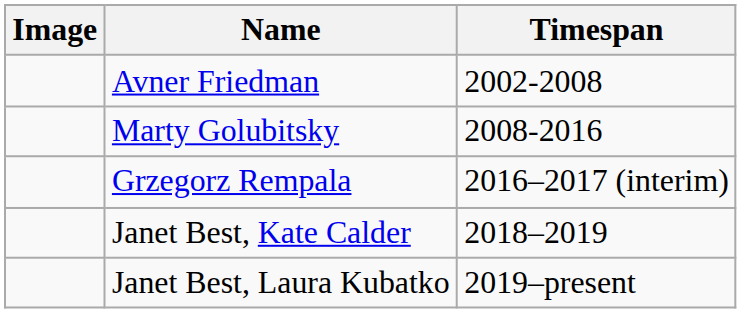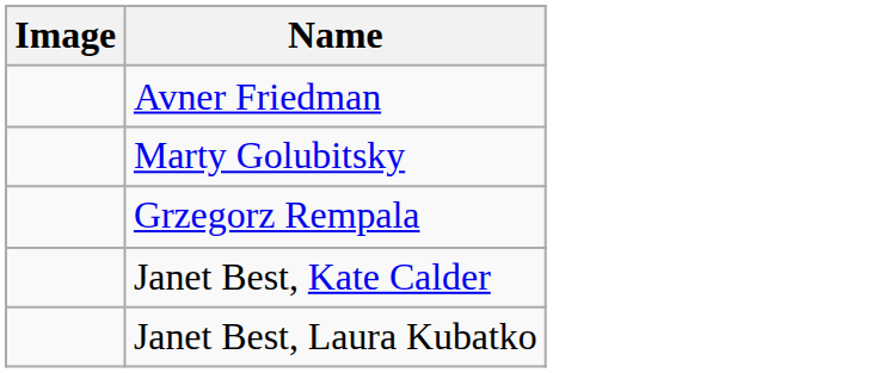 <table class="wikitable sortable">
 <tr>
 <th>Image</th>
 <th>Name</th>
-<th>Timespan</th>
 </tr>
 <tr>
 <td></td>
 <td><a href='#'>Avner Friedman</a></td>
-<td>2002-2008</td>
 </tr>
 <tr>
 <td></td>
 <td><a href='#'>Marty Golubitsky</a></td>
-<td>2008-2016</td>
 </tr>
 <tr>
 <td></td>
 <td><a href='#'>Grzegorz Rempala</a></td>
-<td>2016–2017 (interim)</td>
 </tr>
 <tr>
 <td></td>
 <td>Janet Best, <a href='#'>Kate Calder</a></td>
-<td>2018–2019</td>
 </tr>
 <tr>
 <td></td>
 <td>Janet Best, Laura Kubatko</td>
-<td>2019–present</td>
 </tr>
 </table>
